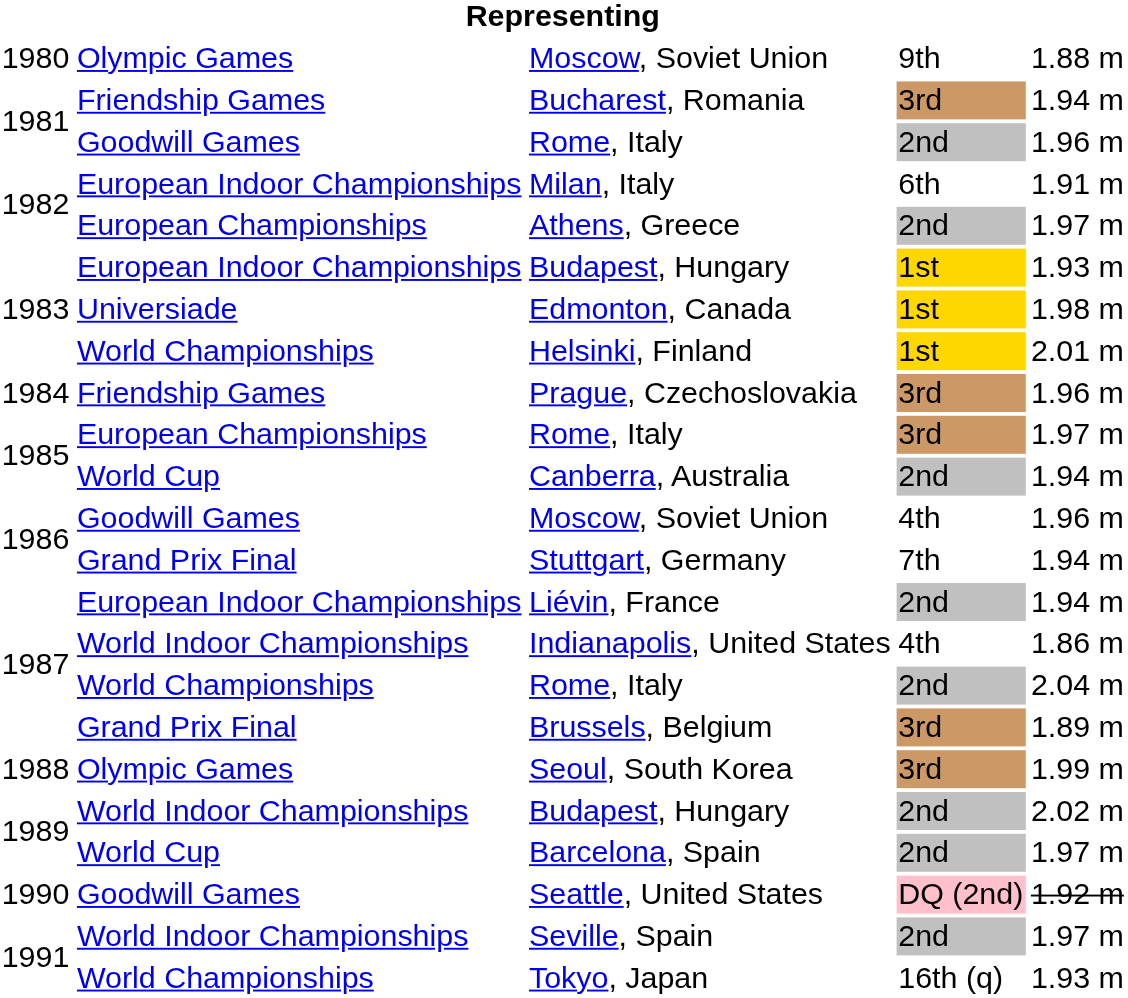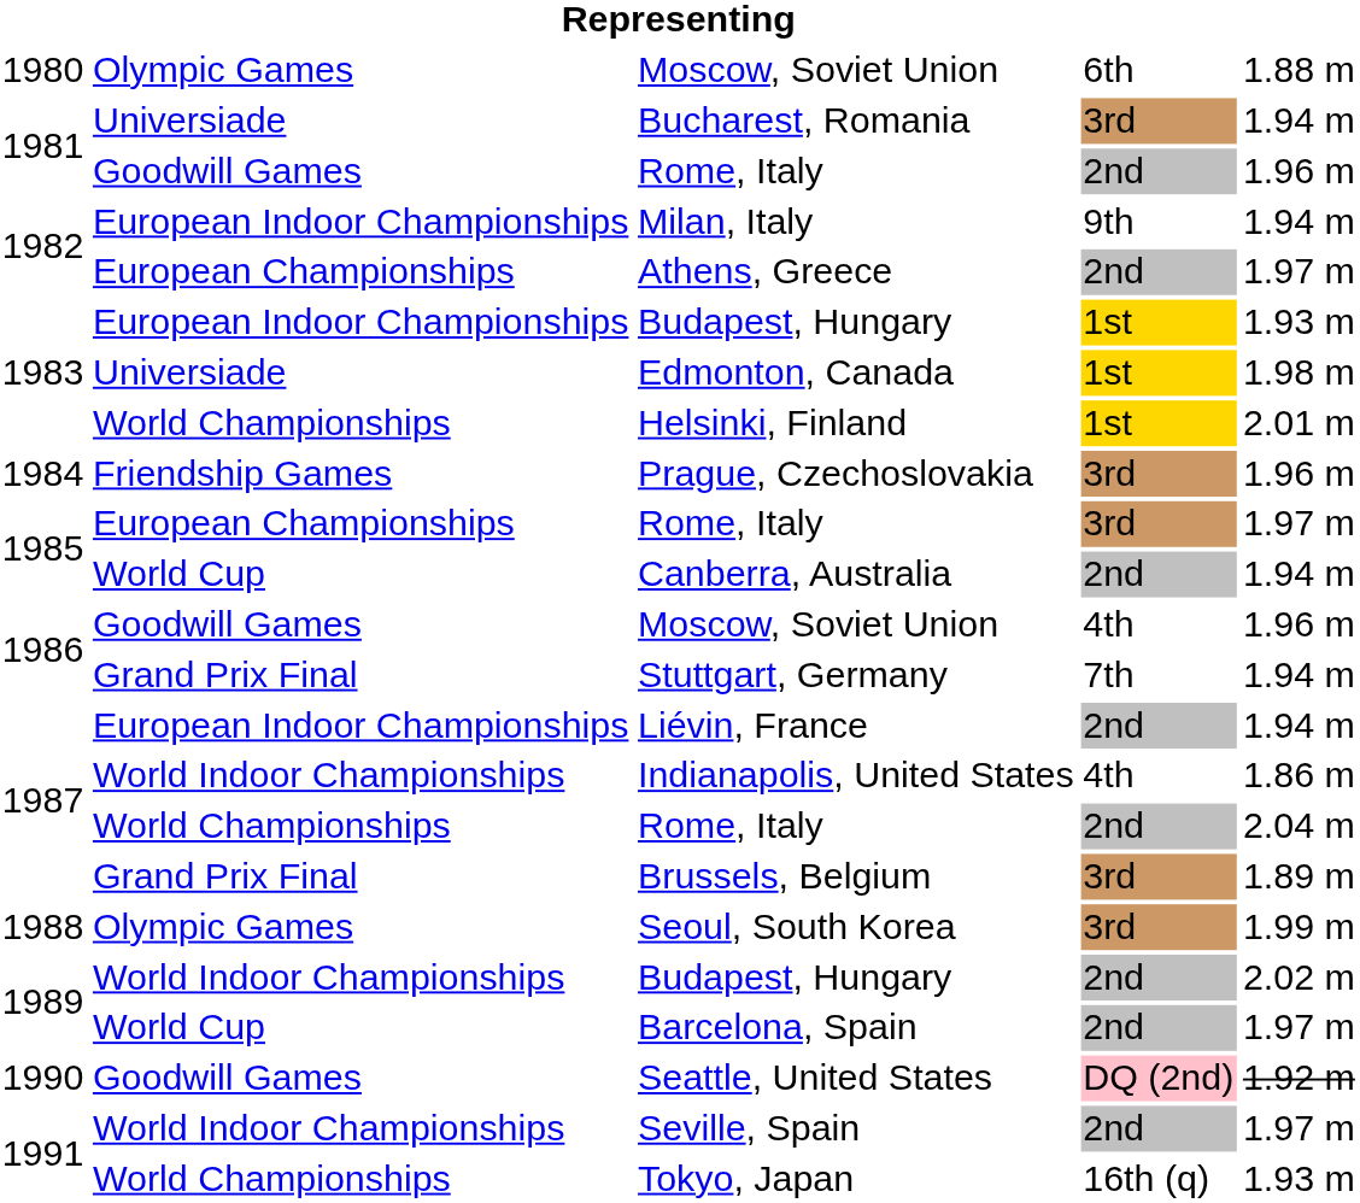 <table>
 <tr>
 <th colspan=5>Representing </th>
 </tr>
 <tr>
 <td>1980</td>
 <td><a href='#'>Olympic Games</a></td>
 <td><a href='#'>Moscow</a>, Soviet Union</td>
-<td>9th</td>
+<td>6th</td>
 <td>1.88 m</td>
 </tr>
 <tr>
 <td rowspan=2>1981</td>
-<td><a href='#'>Friendship Games</a></td>
+<td><a href='#'>Universiade</a></td>
 <td><a href='#'>Bucharest</a>, Romania</td>
 <td bgcolor=cc9966>3rd</td>
 <td>1.94 m</td>
 </tr>
 <tr>
 <td><a href='#'>Goodwill Games</a></td>
 <td><a href='#'>Rome</a>, Italy</td>
 <td bgcolor=silver>2nd</td>
 <td>1.96 m</td>
 </tr>
 <tr>
 <td rowspan=2>1982</td>
 <td><a href='#'>European Indoor Championships</a></td>
 <td><a href='#'>Milan</a>, Italy</td>
-<td>6th</td>
-<td>1.91 m</td>
+<td>9th</td>
+<td>1.94 m</td>
 </tr>
 <tr>
 <td><a href='#'>European Championships</a></td>
 <td><a href='#'>Athens</a>, Greece</td>
 <td bgcolor=silver>2nd</td>
 <td>1.97 m</td>
 </tr>
 <tr>
 <td rowspan=3>1983</td>
 <td><a href='#'>European Indoor Championships</a></td>
 <td><a href='#'>Budapest</a>, Hungary</td>
 <td bgcolor=gold>1st</td>
 <td>1.93 m</td>
 </tr>
 <tr>
 <td><a href='#'>Universiade</a></td>
 <td><a href='#'>Edmonton</a>, Canada</td>
 <td bgcolor=gold>1st</td>
 <td>1.98 m</td>
 </tr>
 <tr>
 <td><a href='#'>World Championships</a></td>
 <td><a href='#'>Helsinki</a>, Finland</td>
 <td bgcolor=gold>1st</td>
 <td>2.01 m</td>
 </tr>
 <tr>
 <td>1984</td>
 <td><a href='#'>Friendship Games</a></td>
 <td><a href='#'>Prague</a>, Czechoslovakia</td>
 <td bgcolor=cc9966>3rd</td>
 <td>1.96 m</td>
 </tr>
 <tr>
 <td rowspan=2>1985</td>
 <td><a href='#'>European Championships</a></td>
 <td><a href='#'>Rome</a>, Italy</td>
 <td bgcolor=cc9966>3rd</td>
 <td>1.97 m</td>
 </tr>
 <tr>
 <td><a href='#'>World Cup</a></td>
 <td><a href='#'>Canberra</a>, Australia</td>
 <td bgcolor=silver>2nd</td>
 <td>1.94 m</td>
 </tr>
 <tr>
 <td rowspan=2>1986</td>
 <td><a href='#'>Goodwill Games</a></td>
 <td><a href='#'>Moscow</a>, Soviet Union</td>
 <td>4th</td>
 <td>1.96 m</td>
 </tr>
 <tr>
 <td><a href='#'>Grand Prix Final</a></td>
 <td><a href='#'>Stuttgart</a>, Germany</td>
 <td>7th</td>
 <td>1.94 m</td>
 </tr>
 <tr>
 <td rowspan=4>1987</td>
 <td><a href='#'>European Indoor Championships</a></td>
 <td><a href='#'>Liévin</a>, France</td>
 <td bgcolor=silver>2nd</td>
 <td>1.94 m</td>
 </tr>
 <tr>
 <td><a href='#'>World Indoor Championships</a></td>
 <td><a href='#'>Indianapolis</a>, United States</td>
 <td>4th</td>
 <td>1.86 m</td>
 </tr>
 <tr>
 <td><a href='#'>World Championships</a></td>
 <td><a href='#'>Rome</a>, Italy</td>
 <td bgcolor=silver>2nd</td>
 <td>2.04 m</td>
 </tr>
 <tr>
 <td><a href='#'>Grand Prix Final</a></td>
 <td><a href='#'>Brussels</a>, Belgium</td>
 <td bgcolor=cc9966>3rd</td>
 <td>1.89 m</td>
 </tr>
 <tr>
 <td>1988</td>
 <td><a href='#'>Olympic Games</a></td>
 <td><a href='#'>Seoul</a>, South Korea</td>
 <td bgcolor=cc9966>3rd</td>
 <td>1.99 m</td>
 </tr>
 <tr>
 <td rowspan=2>1989</td>
 <td><a href='#'>World Indoor Championships</a></td>
 <td><a href='#'>Budapest</a>, Hungary</td>
 <td bgcolor=silver>2nd</td>
 <td>2.02 m</td>
 </tr>
 <tr>
 <td><a href='#'>World Cup</a></td>
 <td><a href='#'>Barcelona</a>, Spain</td>
 <td bgcolor=silver>2nd</td>
 <td>1.97 m</td>
 </tr>
 <tr>
 <td>1990</td>
 <td><a href='#'>Goodwill Games</a></td>
 <td><a href='#'>Seattle</a>, United States</td>
 <td bgcolor=pink>DQ (2nd)</td>
 <td><s>1.92 m</s></td>
 </tr>
 <tr>
 <td rowspan=2>1991</td>
 <td><a href='#'>World Indoor Championships</a></td>
 <td><a href='#'>Seville</a>, Spain</td>
 <td bgcolor=silver>2nd</td>
 <td>1.97 m</td>
 </tr>
 <tr>
 <td><a href='#'>World Championships</a></td>
 <td><a href='#'>Tokyo</a>, Japan</td>
 <td>16th (q)</td>
 <td>1.93 m</td>
 </tr>
 </table>
